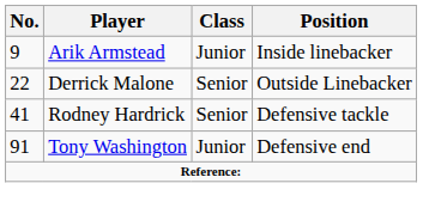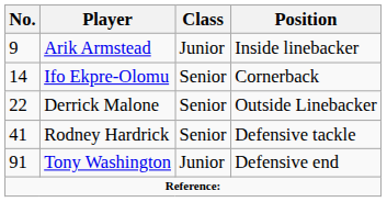 <table class="wikitable">
 <tr>
 <th>No.</th>
 <th>Player</th>
 <th>Class</th>
 <th>Position</th>
 </tr>
 <tr>
 <td>9</td>
 <td><a href='#'>Arik Armstead</a></td>
 <td>Junior</td>
 <td>Inside linebacker</td>
+</tr>
+<tr>
+<td>14</td>
+<td><a href='#'>Ifo Ekpre-Olomu</a></td>
+<td>Senior</td>
+<td>Cornerback</td>
 </tr>
 <tr>
 <td>22</td>
 <td>Derrick Malone</td>
 <td> Senior</td>
 <td>Outside Linebacker</td>
 </tr>
 <tr>
 <td>41</td>
 <td>Rodney Hardrick</td>
 <td> Senior</td>
 <td>Defensive tackle</td>
 </tr>
 <tr>
 <td>91</td>
 <td><a href='#'>Tony Washington</a></td>
 <td>Junior</td>
 <td>Defensive end</td>
 </tr>
 <tr>
 <td colspan="4"  style="font-size:8pt; text-align:center;"><strong>Reference:</strong></td>
 </tr>
 </table>
